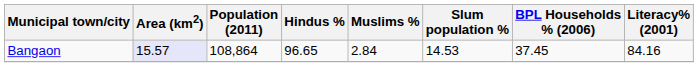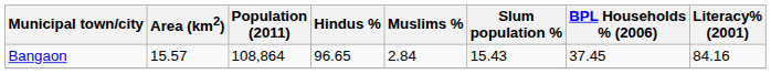 <table class="wikitable sortable">
 <tr>
 <th>Municipal town/city</th>
 <th>Area (km<sup>2</sup>)</th>
 <th>Population<br>(2011)</th>
 <th>Hindus %</th>
 <th>Muslims %</th>
 <th>Slum<br> population %</th>
 <th><a href='#'>BPL</a> Households<br> % (2006)</th>
 <th>Literacy%<br> (2001)</th>
 </tr>
 <tr>
 <td><a href='#'>Bangaon</a></td>
-<td style="background: lavender;">15.57</td>
+<td>15.57</td>
 <td>108,864</td>
 <td>96.65</td>
 <td>2.84</td>
-<td>14.53</td>
+<td>15.43</td>
 <td>37.45</td>
 <td>84.16</td>
 </tr>
 <tr>
 </tr>
 </table>
